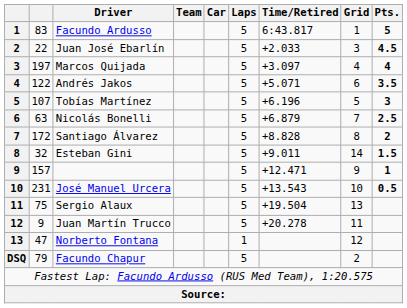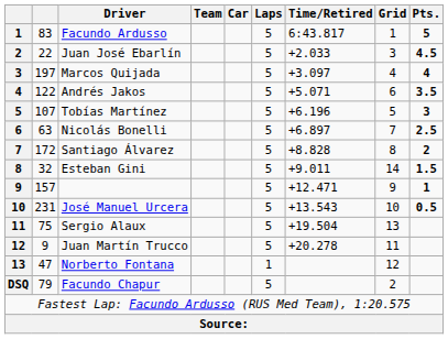 <table class="wikitable" style="font-size: 86%">
 <tr>
 <th></th>
 <th></th>
 <th>Driver</th>
 <th>Team</th>
 <th>Car</th>
 <th>Laps</th>
 <th>Time/Retired</th>
 <th>Grid</th>
 <th>Pts.</th>
 </tr>
 <tr>
 <th>1</th>
 <td align=center>83</td>
 <td> <a href='#'>Facundo Ardusso</a></td>
 <td></td>
 <td></td>
 <td align=center>5</td>
 <td>6:43.817</td>
 <td align=center>1</td>
 <td align=center><strong>5</strong></td>
 </tr>
 <tr>
 <th>2</th>
 <td align=center>22</td>
 <td> Juan José Ebarlín</td>
 <td></td>
 <td></td>
 <td align=center>5</td>
 <td>+2.033</td>
 <td align=center>3</td>
 <td align=center><strong>4.5</strong></td>
 </tr>
 <tr>
 <th>3</th>
 <td align=center>197</td>
 <td> Marcos Quijada</td>
 <td></td>
 <td></td>
 <td align=center>5</td>
 <td>+3.097</td>
 <td align=center>4</td>
 <td align=center><strong>4</strong></td>
 </tr>
 <tr>
 <th>4</th>
 <td align=center>122</td>
 <td> Andrés Jakos</td>
 <td></td>
 <td></td>
 <td align=center>5</td>
 <td>+5.071</td>
 <td align=center>6</td>
 <td align=center><strong>3.5</strong></td>
 </tr>
 <tr>
 <th>5</th>
 <td align=center>107</td>
 <td> Tobías Martínez</td>
 <td></td>
 <td></td>
 <td align=center>5</td>
 <td>+6.196</td>
 <td align=center>5</td>
 <td align=center><strong>3</strong></td>
 </tr>
 <tr>
 <th>6</th>
 <td align=center>63</td>
 <td> Nicolás Bonelli</td>
 <td></td>
 <td></td>
 <td align=center>5</td>
-<td>+6.879</td>
+<td>+6.897</td>
 <td align=center>7</td>
 <td align=center><strong>2.5</strong></td>
 </tr>
 <tr>
 <th>7</th>
 <td align=center>172</td>
 <td> Santiago Álvarez</td>
 <td></td>
 <td></td>
 <td align=center>5</td>
 <td>+8.828</td>
 <td align=center>8</td>
 <td align=center><strong>2</strong></td>
 </tr>
 <tr>
 <th>8</th>
 <td align=center>32</td>
 <td> Esteban Gini</td>
 <td></td>
 <td></td>
 <td align=center>5</td>
 <td>+9.011</td>
 <td align=center>14</td>
 <td align=center><strong>1.5</strong></td>
 </tr>
 <tr>
 <th>9</th>
 <td align=center>157</td>
 <td></td>
 <td></td>
 <td></td>
 <td align=center>5</td>
 <td>+12.471</td>
 <td align=center>9</td>
 <td align=center><strong>1</strong></td>
 </tr>
 <tr>
 <th>10</th>
 <td align=center>231</td>
 <td> <a href='#'>José Manuel Urcera</a></td>
 <td></td>
 <td></td>
 <td align=center>5</td>
 <td>+13.543</td>
 <td align=center>10</td>
 <td align=center><strong>0.5</strong></td>
 </tr>
 <tr>
 <th>11</th>
 <td align=center>75</td>
 <td> Sergio Alaux</td>
 <td></td>
 <td></td>
 <td align=center>5</td>
 <td>+19.504</td>
 <td align=center>13</td>
 <td align=center></td>
 </tr>
 <tr>
 <th>12</th>
 <td align=center>9</td>
 <td> Juan Martín Trucco</td>
 <td></td>
 <td></td>
 <td align=center>5</td>
 <td>+20.278</td>
 <td align=center>11</td>
 <td align=center></td>
 </tr>
 <tr>
 <th>13</th>
 <td align=center>47</td>
 <td> <a href='#'>Norberto Fontana</a></td>
 <td></td>
 <td></td>
 <td align=center>1</td>
 <td></td>
 <td align=center>12</td>
 <td align=center></td>
 </tr>
 <tr>
 <th>DSQ</th>
 <td align=center>79</td>
 <td> <a href='#'>Facundo Chapur</a></td>
 <td></td>
 <td></td>
 <td align=center>5</td>
 <td></td>
 <td align=center>2</td>
 <td align=center></td>
 </tr>
 <tr>
 <td colspan=9 align=center><em>Fastest Lap: <a href='#'>Facundo Ardusso</a> (RUS Med Team), 1:20.575</em></td>
 </tr>
 <tr>
 <th colspan=9>Source:</th>
 </tr>
 </table>
